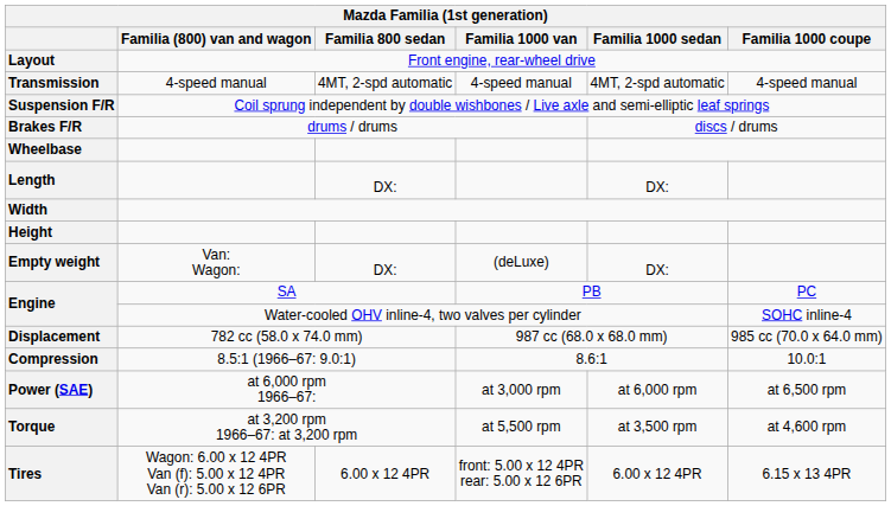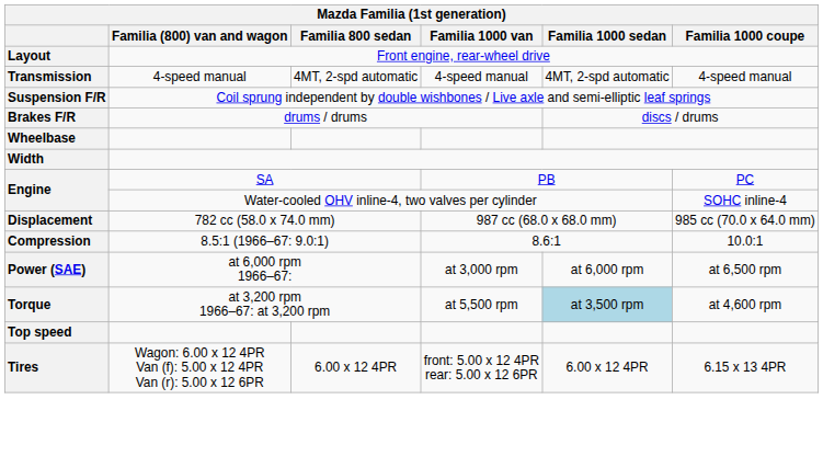 <table class="wikitable collapsible" style="text-align: center;">
 <tr>
 <th colspan="6">Mazda Familia (1st generation)</th>
 </tr>
 <tr>
 <th></th>
 <th>Familia (800) van and wagon</th>
 <th>Familia 800 sedan</th>
 <th>Familia 1000 van</th>
 <th>Familia 1000 sedan</th>
 <th>Familia 1000 coupe</th>
 </tr>
 <tr>
 <th style="text-align: left;">Layout</th>
 <td colspan="5"><a href='#'>Front engine, rear-wheel drive</a></td>
 </tr>
 <tr>
 <th style="text-align: left;">Transmission</th>
 <td>4-speed manual</td>
 <td>4MT, 2-spd automatic</td>
 <td>4-speed manual</td>
 <td>4MT, 2-spd automatic</td>
 <td>4-speed manual</td>
 </tr>
 <tr>
 <th style="text-align: left;">Suspension F/R</th>
 <td colspan="5"><a href='#'>Coil sprung</a> independent by <a href='#'>double wishbones</a> / <a href='#'>Live axle</a> and semi-elliptic <a href='#'>leaf springs</a></td>
 </tr>
 <tr>
 <th style="text-align: left;">Brakes F/R</th>
 <td colspan="3"><a href='#'>drums</a> / drums</td>
 <td colspan="2"><a href='#'>discs</a> / drums</td>
 </tr>
 <tr>
 <th style="text-align: left;">Wheelbase</th>
 <td></td>
 <td></td>
 <td></td>
 <td colspan="2"></td>
 </tr>
 <tr>
-<th style="text-align: left;">Length</th>
-<td></td>
-<td><br>DX: </td>
-<td></td>
-<td><br>DX: </td>
-<td></td>
-</tr>
-<tr>
 <th style="text-align: left;">Width</th>
 <td colspan="5"></td>
-</tr>
-<tr>
-<th style="text-align: left;">Height</th>
-<td></td>
-<td></td>
-<td></td>
-<td></td>
-<td></td>
-</tr>
-<tr>
-<th style="text-align: left;">Empty weight</th>
-<td>Van: <br>Wagon: </td>
-<td><br>DX: </td>
-<td> (deLuxe)</td>
-<td><br>DX: </td>
-<td></td>
 </tr>
 <tr>
 <th rowspan="2" style="text-align: left;">Engine</th>
 <td colspan="2"><a href='#'>SA</a></td>
 <td colspan="2"><a href='#'>PB</a></td>
 <td><a href='#'>PC</a></td>
 </tr>
 <tr>
 <td colspan="4">Water-cooled <a href='#'>OHV</a> inline-4, two valves per cylinder</td>
 <td><a href='#'>SOHC</a> inline-4</td>
 </tr>
 <tr>
 <th style="text-align: left;">Displacement</th>
 <td colspan="2">782 cc (58.0 x 74.0 mm)</td>
 <td colspan="2">987 cc (68.0 x 68.0 mm)</td>
 <td>985 cc (70.0 x 64.0 mm)</td>
 </tr>
 <tr>
 <th style="text-align: left;">Compression</th>
 <td colspan="2">8.5:1 (1966–67: 9.0:1)</td>
 <td colspan="2">8.6:1</td>
 <td>10.0:1</td>
 </tr>
 <tr>
 <th style="text-align: left;">Power (<a href='#'>SAE</a>)</th>
 <td colspan="2"> at 6,000 rpm<br>1966–67: </td>
 <td> at 3,000 rpm</td>
 <td> at 6,000 rpm</td>
 <td> at 6,500 rpm</td>
 </tr>
 <tr>
 <th style="text-align: left;">Torque</th>
 <td colspan="2"> at 3,200 rpm<br>1966–67:  at 3,200 rpm</td>
 <td> at 5,500 rpm</td>
-<td> at 3,500 rpm</td>
+<td style="background: lightblue;"> at 3,500 rpm</td>
 <td> at 4,600 rpm</td>
+</tr>
+<tr>
+<th style="text-align: left;">Top speed</th>
+<td></td>
+<td></td>
+<td></td>
+<td></td>
+<td></td>
 </tr>
 <tr>
 <th style="text-align: left;">Tires</th>
 <td>Wagon: 6.00 x 12 4PR<br>Van (f): 5.00 x 12 4PR<br>Van (r): 5.00 x 12 6PR</td>
 <td>6.00 x 12 4PR</td>
 <td>front: 5.00 x 12 4PR<br>rear: 5.00 x 12 6PR</td>
 <td>6.00 x 12 4PR</td>
 <td>6.15 x 13 4PR</td>
 </tr>
 </table>
